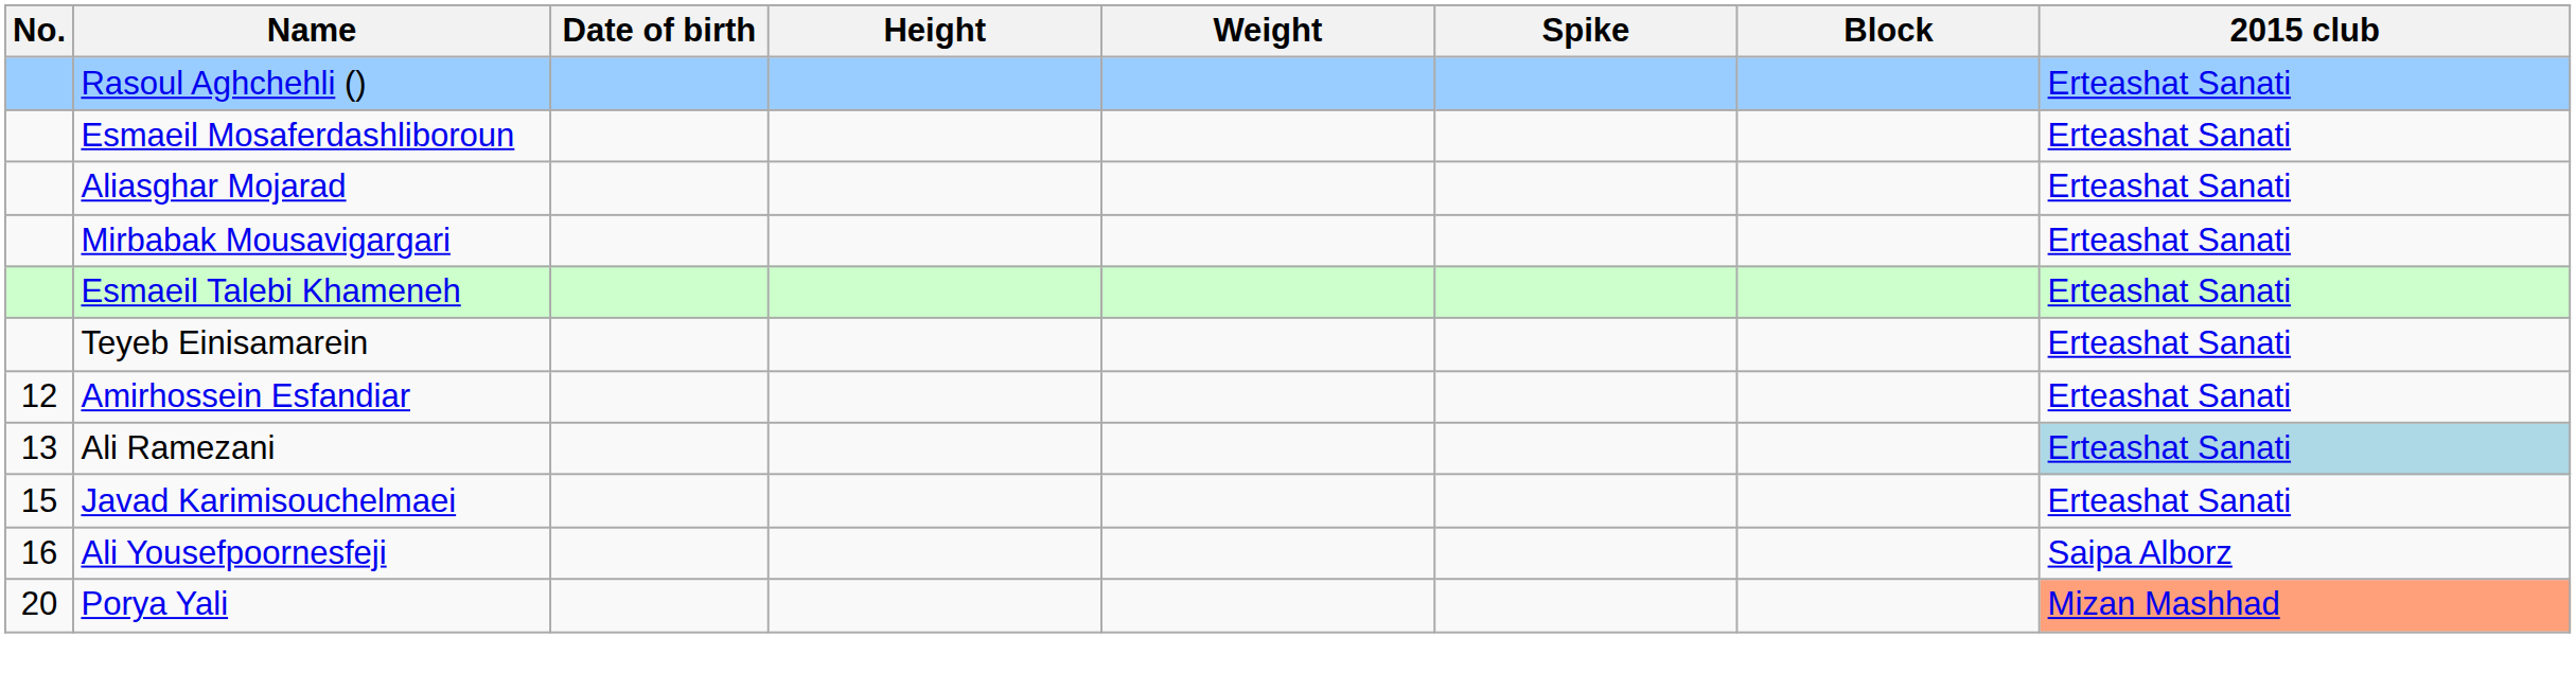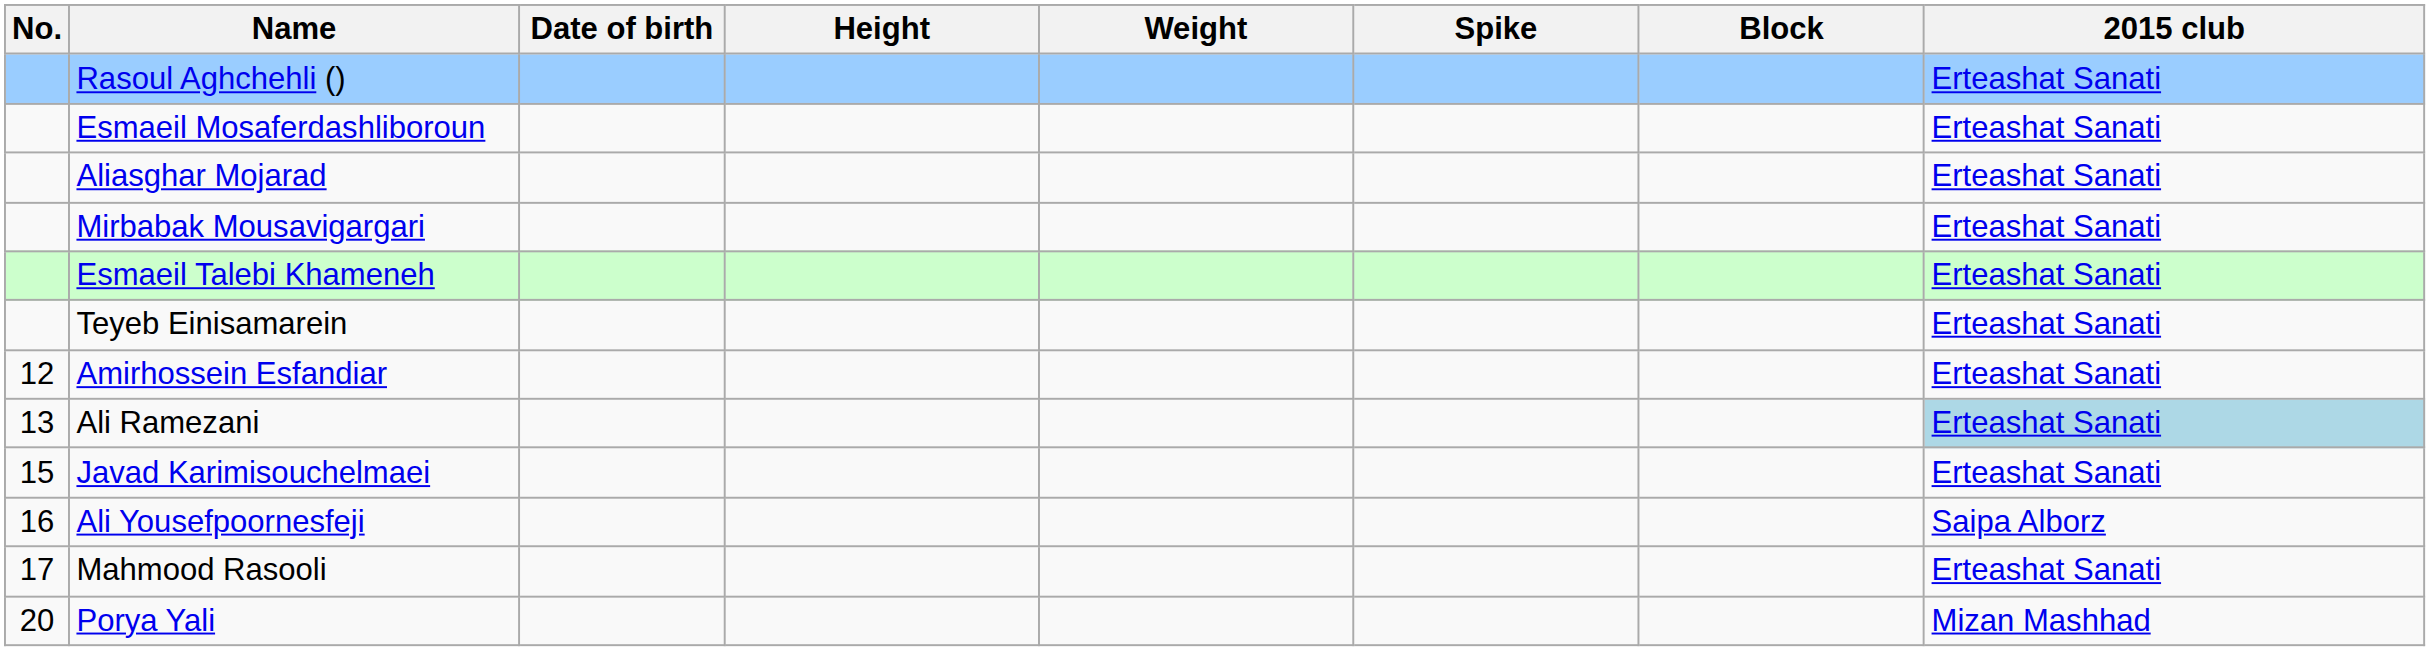 <table class="wikitable sortable" style="text-align:center;">
 <tr>
 <th>No.</th>
 <th style="width:15em">Name</th>
 <th style="width:7em">Date of birth</th>
 <th style="width:11em">Height</th>
 <th style="width:11em">Weight</th>
 <th style="width:10em">Spike</th>
 <th style="width:10em">Block</th>
 <th style="width:18em">2015 club</th>
 </tr>
 <tr bgcolor=#9acdff>
 <td></td>
 <td align=left><a href='#'>Rasoul Aghchehli</a> ()</td>
 <td align=right></td>
 <td></td>
 <td></td>
 <td></td>
 <td></td>
 <td align=left> <a href='#'>Erteashat Sanati</a></td>
 </tr>
 <tr>
 <td></td>
 <td align=left><a href='#'>Esmaeil Mosaferdashliboroun</a></td>
 <td align="right"></td>
 <td></td>
 <td></td>
 <td></td>
 <td></td>
 <td align=left> <a href='#'>Erteashat Sanati</a></td>
 </tr>
 <tr>
 <td></td>
 <td align=left><a href='#'>Aliasghar Mojarad</a></td>
 <td align=right></td>
 <td></td>
 <td></td>
 <td></td>
 <td></td>
 <td align=left> <a href='#'>Erteashat Sanati</a></td>
 </tr>
 <tr>
 <td></td>
 <td align=left><a href='#'>Mirbabak Mousavigargari</a></td>
 <td align="right"></td>
 <td></td>
 <td></td>
 <td></td>
 <td></td>
 <td align=left> <a href='#'>Erteashat Sanati</a></td>
 </tr>
 <tr bgcolor=#ccffcc>
 <td></td>
 <td align=left><a href='#'>Esmaeil Talebi Khameneh</a></td>
 <td align=right></td>
 <td></td>
 <td></td>
 <td></td>
 <td></td>
 <td align=left> <a href='#'>Erteashat Sanati</a></td>
 </tr>
 <tr>
 <td></td>
 <td align=left>Teyeb Einisamarein</td>
 <td align="right"></td>
 <td></td>
 <td></td>
 <td></td>
 <td></td>
 <td align=left> <a href='#'>Erteashat Sanati</a></td>
 </tr>
 <tr>
 <td>12</td>
 <td align=left><a href='#'>Amirhossein Esfandiar</a></td>
 <td align=right></td>
 <td></td>
 <td></td>
 <td></td>
 <td></td>
 <td align=left> <a href='#'>Erteashat Sanati</a></td>
 </tr>
 <tr>
 <td>13</td>
 <td align=left>Ali Ramezani</td>
 <td align="right"></td>
 <td></td>
 <td></td>
 <td></td>
 <td></td>
 <td align=left style="background: lightblue;"> <a href='#'>Erteashat Sanati</a></td>
 </tr>
 <tr>
 <td>15</td>
 <td align=left><a href='#'>Javad Karimisouchelmaei</a></td>
 <td align=right></td>
 <td></td>
 <td></td>
 <td></td>
 <td></td>
 <td align=left> <a href='#'>Erteashat Sanati</a></td>
 </tr>
 <tr>
 <td>16</td>
 <td align=left><a href='#'>Ali Yousefpoornesfeji</a></td>
 <td align=right></td>
 <td></td>
 <td></td>
 <td></td>
 <td></td>
 <td align=left> <a href='#'>Saipa Alborz</a></td>
 </tr>
 <tr>
+<td>17</td>
+<td align=left>Mahmood Rasooli</td>
+<td align="right"></td>
+<td></td>
+<td></td>
+<td></td>
+<td></td>
+<td align=left> <a href='#'>Erteashat Sanati</a></td>
+</tr>
+<tr>
 <td>20</td>
 <td align=left><a href='#'>Porya Yali</a></td>
 <td align=right></td>
 <td></td>
 <td></td>
 <td></td>
 <td></td>
-<td align=left style="background: lightsalmon;"> <a href='#'>Mizan Mashhad</a></td>
+<td align=left> <a href='#'>Mizan Mashhad</a></td>
 </tr>
 </table>
